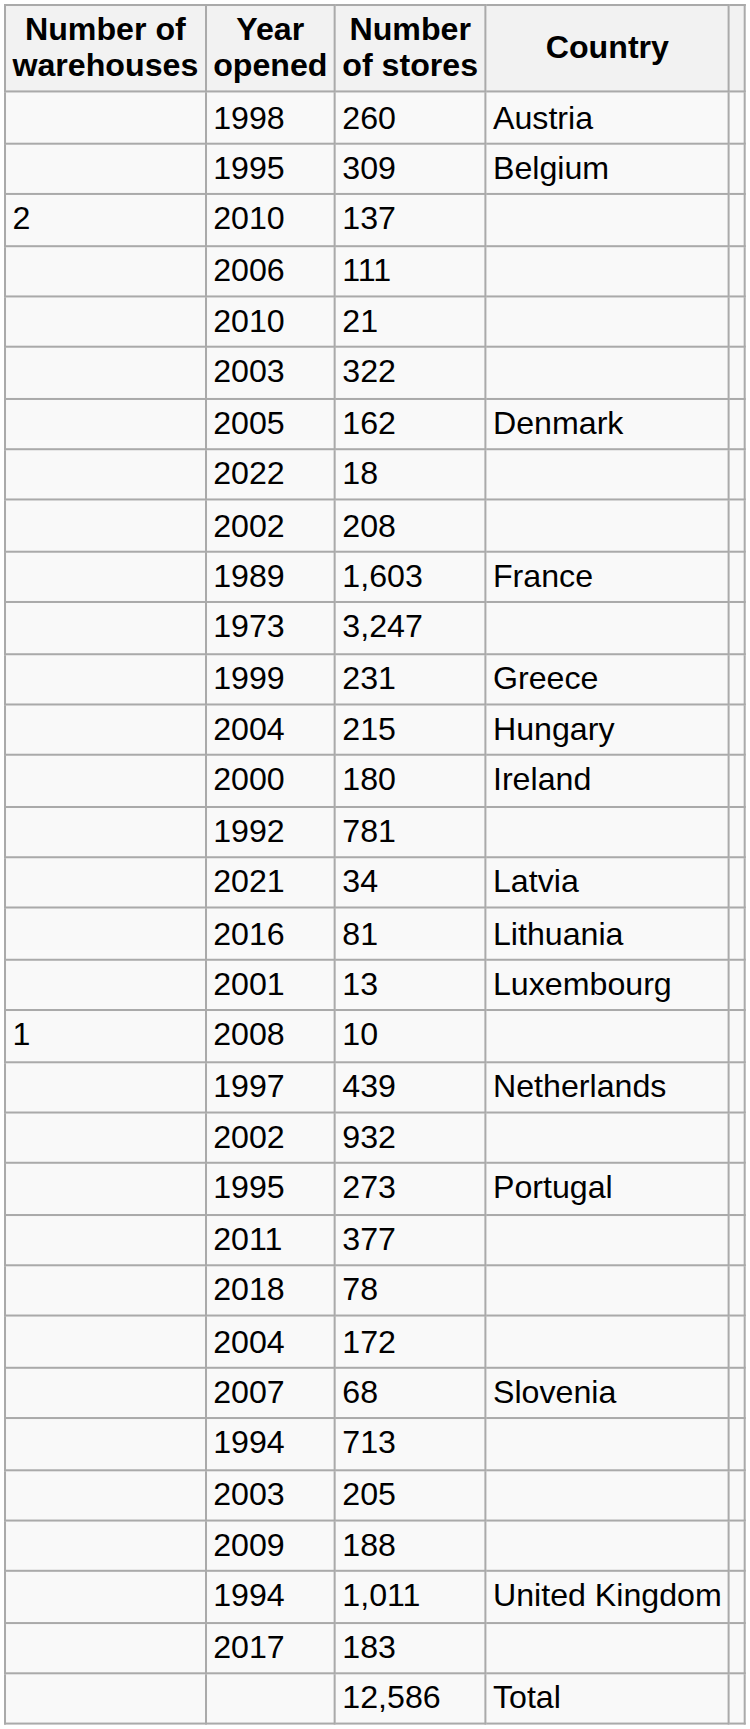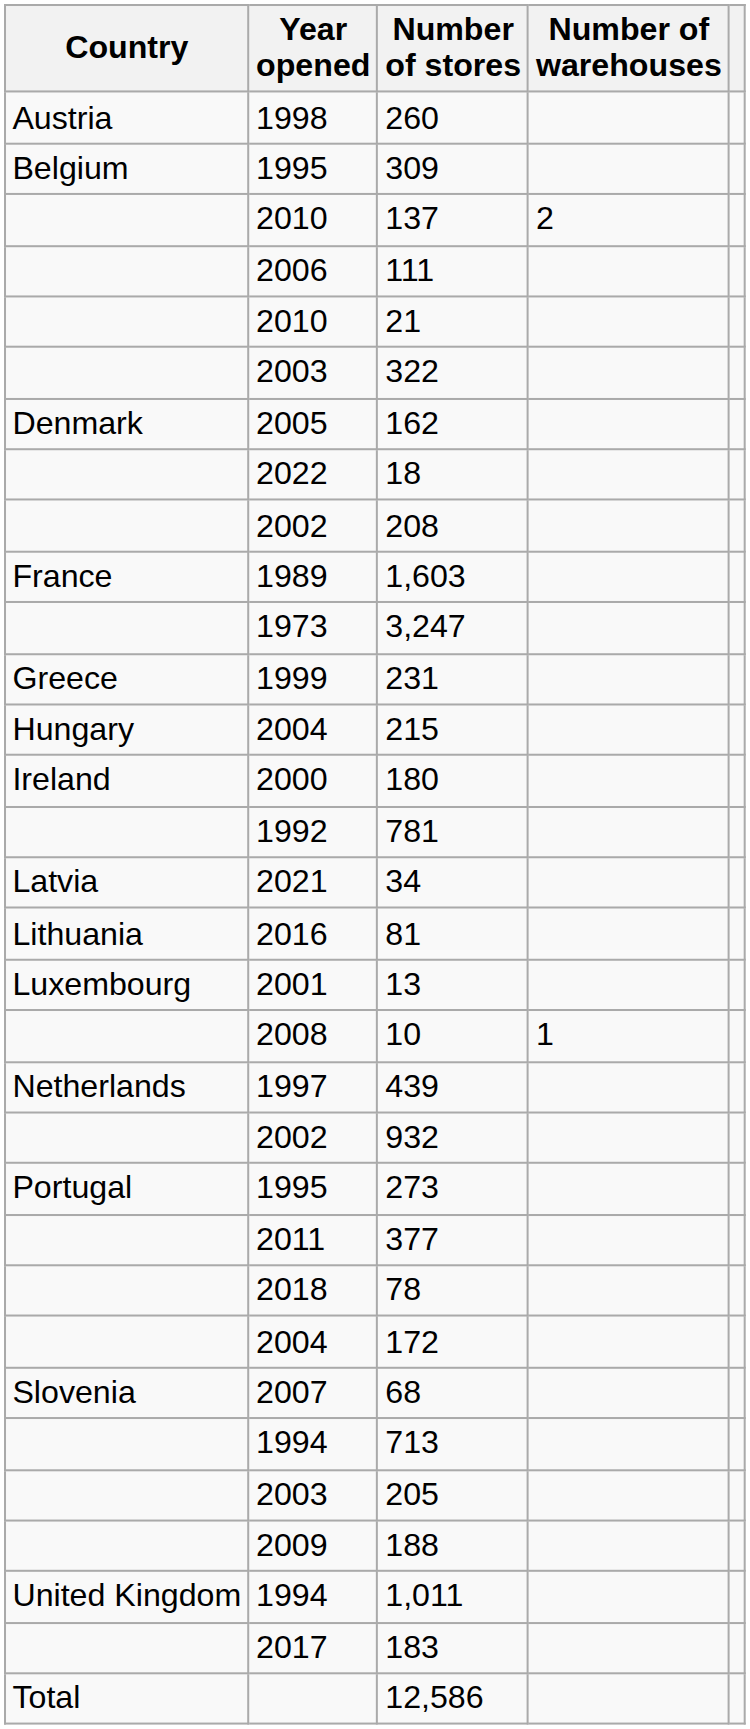 <table class="wikitable sortable">
 <tr>
-<th>Number of<br>warehouses</th>
+<th>Country</th>
 <th>Year<br>opened</th>
 <th>Number<br>of stores</th>
-<th>Country</th>
+<th>Number of<br>warehouses</th>
 <th class="unsortable"></th>
 </tr>
 <tr>
-<td></td>
+<td>Austria</td>
 <td>1998</td>
 <td>260</td>
-<td>Austria</td>
+<td></td>
+<td></td>
+</tr>
+<tr>
+<td>Belgium</td>
+<td>1995</td>
+<td>309</td>
+<td></td>
 <td></td>
 </tr>
 <tr>
 <td></td>
-<td>1995</td>
-<td>309</td>
-<td>Belgium</td>
-<td></td>
-</tr>
-<tr>
-<td>2</td>
 <td>2010</td>
 <td>137</td>
-<td></td>
+<td>2</td>
 <td></td>
 </tr>
 <tr>
 <td></td>
 <td>2006</td>
 <td>111</td>
 <td></td>
 <td></td>
 </tr>
 <tr>
 <td></td>
 <td>2010</td>
 <td>21</td>
 <td></td>
 <td></td>
 </tr>
 <tr>
 <td></td>
 <td>2003</td>
 <td>322</td>
 <td></td>
 <td></td>
 </tr>
 <tr>
-<td></td>
+<td>Denmark</td>
 <td>2005</td>
 <td>162</td>
-<td>Denmark</td>
+<td></td>
 <td></td>
 </tr>
 <tr>
 <td></td>
 <td>2022</td>
 <td>18</td>
 <td></td>
 <td></td>
 </tr>
 <tr>
 <td></td>
 <td>2002</td>
 <td>208</td>
 <td></td>
 <td></td>
 </tr>
 <tr>
-<td></td>
+<td>France</td>
 <td>1989</td>
 <td>1,603</td>
-<td>France</td>
+<td></td>
 <td></td>
 </tr>
 <tr>
 <td></td>
 <td>1973</td>
 <td>3,247</td>
 <td></td>
 <td></td>
 </tr>
 <tr>
-<td></td>
+<td>Greece</td>
 <td>1999</td>
 <td>231</td>
-<td>Greece</td>
+<td></td>
 <td></td>
 </tr>
 <tr>
-<td></td>
+<td>Hungary</td>
 <td>2004</td>
 <td>215</td>
-<td>Hungary</td>
+<td></td>
 <td></td>
 </tr>
 <tr>
-<td></td>
+<td>Ireland</td>
 <td>2000</td>
 <td>180</td>
-<td>Ireland</td>
+<td></td>
 <td></td>
 </tr>
 <tr>
 <td></td>
 <td>1992</td>
 <td>781</td>
 <td></td>
 <td></td>
 </tr>
 <tr>
-<td></td>
+<td>Latvia</td>
 <td>2021</td>
 <td>34</td>
-<td>Latvia</td>
+<td></td>
 <td></td>
 </tr>
 <tr>
-<td></td>
+<td>Lithuania</td>
 <td>2016</td>
 <td>81</td>
-<td>Lithuania</td>
+<td></td>
 <td></td>
 </tr>
 <tr>
-<td></td>
+<td>Luxembourg</td>
 <td>2001</td>
 <td>13</td>
-<td>Luxembourg</td>
-<td></td>
-</tr>
-<tr>
-<td>1</td>
-<td>2008</td>
-<td>10</td>
 <td></td>
 <td></td>
 </tr>
 <tr>
 <td></td>
+<td>2008</td>
+<td>10</td>
+<td>1</td>
+<td></td>
+</tr>
+<tr>
+<td>Netherlands</td>
 <td>1997</td>
 <td>439</td>
-<td>Netherlands</td>
+<td></td>
 <td></td>
 </tr>
 <tr>
 <td></td>
 <td>2002</td>
 <td>932</td>
 <td></td>
 <td></td>
 </tr>
 <tr>
-<td></td>
+<td>Portugal</td>
 <td>1995</td>
 <td>273</td>
-<td>Portugal</td>
+<td></td>
 <td></td>
 </tr>
 <tr>
 <td></td>
 <td>2011</td>
 <td>377</td>
 <td></td>
 <td></td>
 </tr>
 <tr>
 <td></td>
 <td>2018</td>
 <td>78</td>
 <td></td>
 <td></td>
 </tr>
 <tr>
 <td></td>
 <td>2004</td>
 <td>172</td>
 <td></td>
 <td></td>
 </tr>
 <tr>
-<td></td>
+<td>Slovenia</td>
 <td>2007</td>
 <td>68</td>
-<td>Slovenia</td>
+<td></td>
 <td></td>
 </tr>
 <tr>
 <td></td>
 <td>1994</td>
 <td>713</td>
 <td></td>
 <td></td>
 </tr>
 <tr>
 <td></td>
 <td>2003</td>
 <td>205</td>
 <td></td>
 <td></td>
 </tr>
 <tr>
 <td></td>
 <td>2009</td>
 <td>188</td>
 <td></td>
 <td></td>
 </tr>
 <tr>
-<td></td>
+<td>United Kingdom</td>
 <td>1994</td>
 <td>1,011</td>
-<td>United Kingdom</td>
+<td></td>
 <td></td>
 </tr>
 <tr>
 <td></td>
 <td>2017</td>
 <td>183</td>
 <td></td>
 <td></td>
 </tr>
 <tr>
-<td></td>
+<td>Total</td>
 <td></td>
 <td>12,586</td>
-<td>Total</td>
+<td></td>
 <td></td>
 </tr>
 </table>
